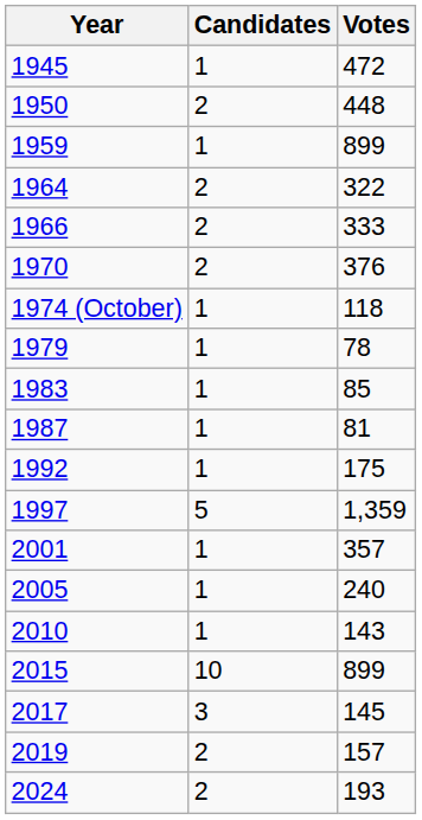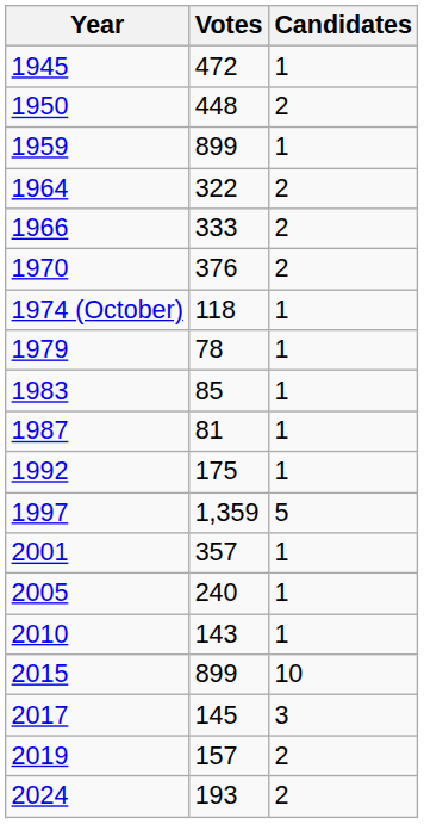 <table class="wikitable sortable">
 <tr>
 <th>Year</th>
+<th>Votes</th>
 <th>Candidates</th>
-<th>Votes</th>
 </tr>
 <tr>
 <td><a href='#'>1945</a></td>
+<td>472</td>
 <td>1</td>
-<td>472</td>
 </tr>
 <tr>
 <td><a href='#'>1950</a></td>
+<td>448</td>
 <td>2</td>
-<td>448</td>
 </tr>
 <tr>
 <td><a href='#'>1959</a></td>
+<td>899</td>
 <td>1</td>
-<td>899</td>
 </tr>
 <tr>
 <td><a href='#'>1964</a></td>
+<td>322</td>
 <td>2</td>
-<td>322</td>
 </tr>
 <tr>
 <td><a href='#'>1966</a></td>
+<td>333</td>
 <td>2</td>
-<td>333</td>
 </tr>
 <tr>
 <td><a href='#'>1970</a></td>
+<td>376</td>
 <td>2</td>
-<td>376</td>
 </tr>
 <tr>
 <td><a href='#'>1974 (October)</a></td>
+<td>118</td>
 <td>1</td>
-<td>118</td>
 </tr>
 <tr>
 <td><a href='#'>1979</a></td>
+<td>78</td>
 <td>1</td>
-<td>78</td>
 </tr>
 <tr>
 <td><a href='#'>1983</a></td>
+<td>85</td>
 <td>1</td>
-<td>85</td>
 </tr>
 <tr>
 <td><a href='#'>1987</a></td>
+<td>81</td>
 <td>1</td>
-<td>81</td>
 </tr>
 <tr>
 <td><a href='#'>1992</a></td>
+<td>175</td>
 <td>1</td>
-<td>175</td>
 </tr>
 <tr>
 <td><a href='#'>1997</a></td>
+<td>1,359</td>
 <td>5</td>
-<td>1,359</td>
 </tr>
 <tr>
 <td><a href='#'>2001</a></td>
+<td>357</td>
 <td>1</td>
-<td>357</td>
 </tr>
 <tr>
 <td><a href='#'>2005</a></td>
+<td>240</td>
 <td>1</td>
-<td>240</td>
 </tr>
 <tr>
 <td><a href='#'>2010</a></td>
+<td>143</td>
 <td>1</td>
-<td>143</td>
 </tr>
 <tr>
 <td><a href='#'>2015</a></td>
+<td>899</td>
 <td>10</td>
-<td>899</td>
 </tr>
 <tr>
 <td><a href='#'>2017</a></td>
+<td>145</td>
 <td>3</td>
-<td>145</td>
 </tr>
 <tr>
 <td><a href='#'>2019</a></td>
+<td>157</td>
 <td>2</td>
-<td>157</td>
 </tr>
 <tr>
 <td><a href='#'>2024</a></td>
+<td>193</td>
 <td>2</td>
-<td>193</td>
 </tr>
 </table>
